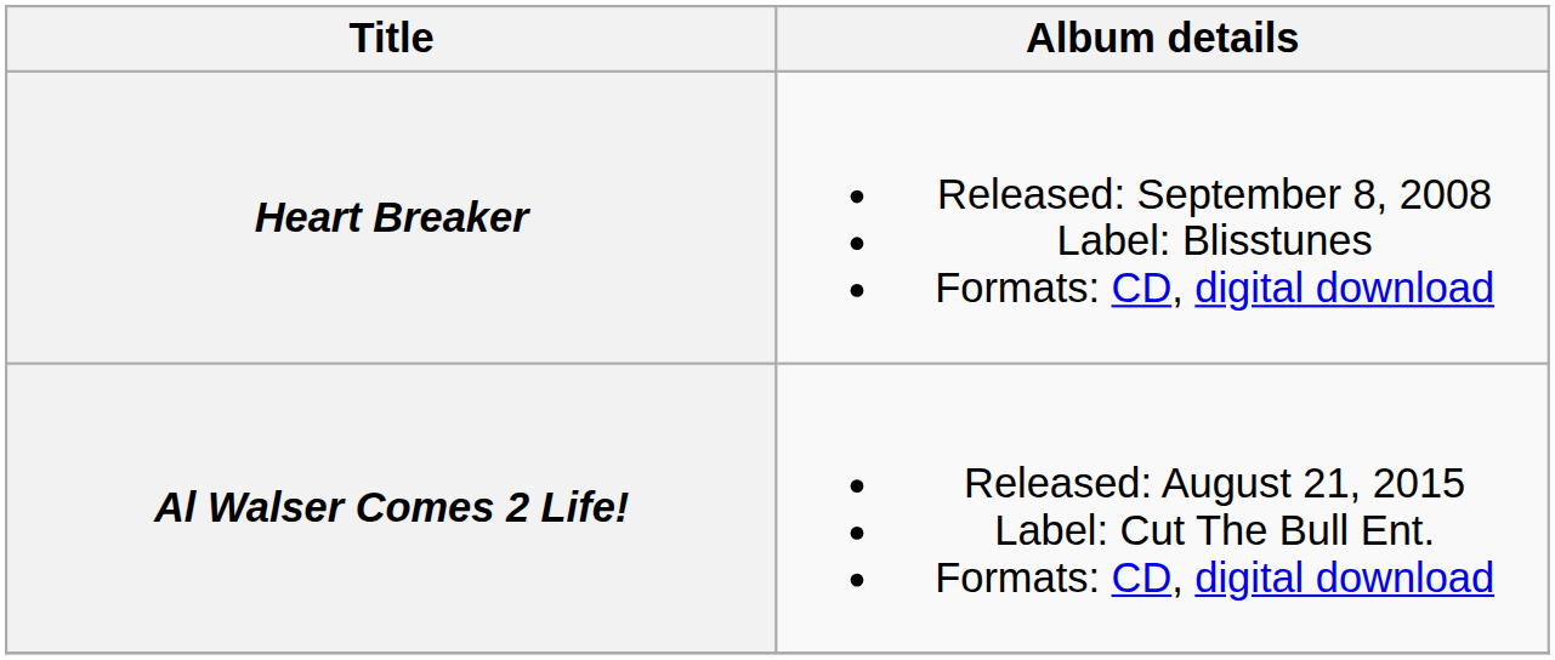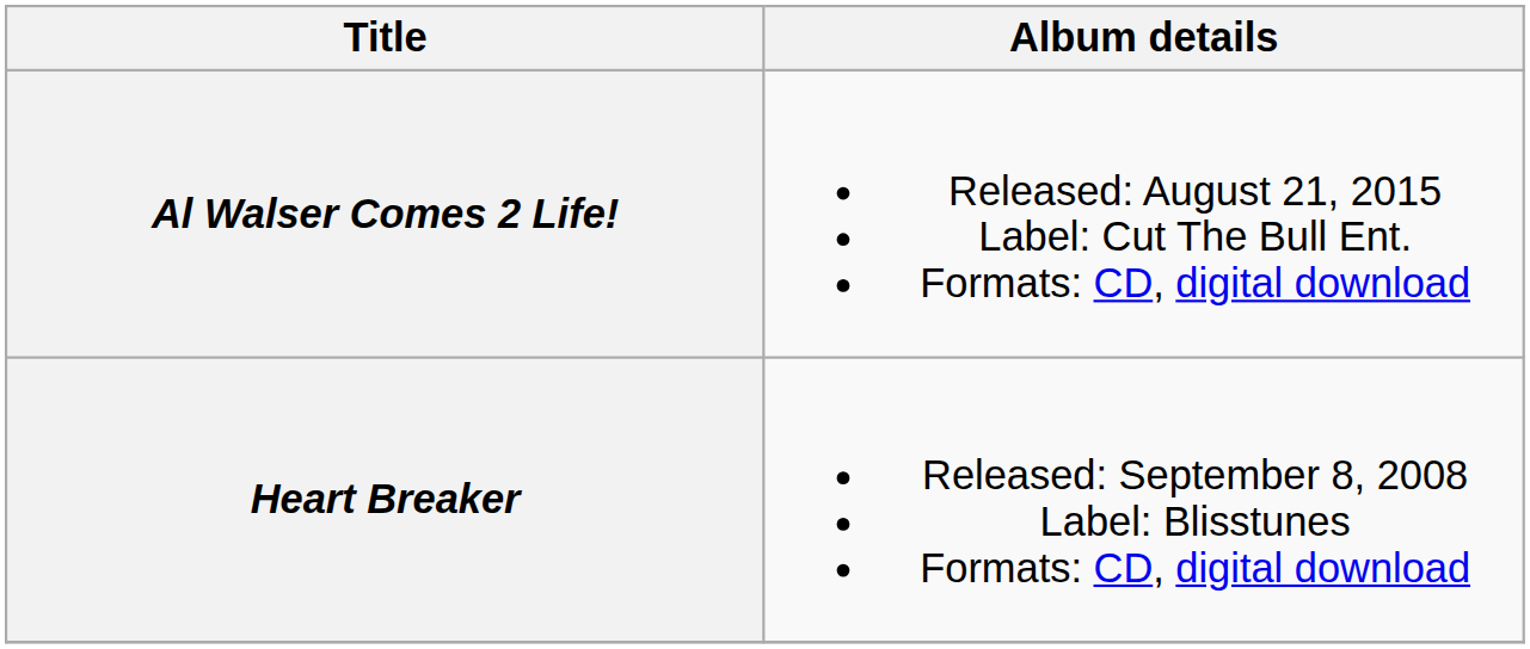 <table class="wikitable plainrowheaders" style="text-align:center;">
 <tr>
 <th scope="col" style="width:18em;">Title</th>
 <th scope="col" style="width:18em;">Album details</th>
 </tr>
 <tr>
+<th scope="row"><em>Al Walser Comes 2 Life!</em></th>
+<td><br><ul><li>Released: August 21, 2015</li><li>Label: Cut The Bull Ent.</li><li>Formats: <a href='#'>CD</a>, <a href='#'>digital download</a></li></ul></td>
+</tr>
+<tr>
 <th scope="row"><em>Heart Breaker</em></th>
 <td><br><ul><li>Released: September 8, 2008</li><li>Label: Blisstunes</li><li>Formats: <a href='#'>CD</a>, <a href='#'>digital download</a></li></ul></td>
 </tr>
 <tr>
-<th scope="row"><em>Al Walser Comes 2 Life!</em></th>
-<td><br><ul><li>Released: August 21, 2015</li><li>Label: Cut The Bull Ent.</li><li>Formats: <a href='#'>CD</a>, <a href='#'>digital download</a></li></ul></td>
-</tr>
-<tr>
 </tr>
 </table>
